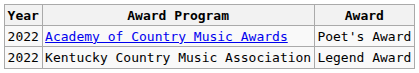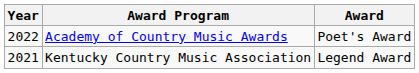 <table class="wikitable">
 <tr>
 <th>Year</th>
 <th>Award Program</th>
 <th>Award</th>
 </tr>
 <tr>
 <td>2022</td>
 <td><a href='#'>Academy of Country Music Awards</a></td>
 <td>Poet's Award</td>
 </tr>
 <tr>
-<td>2022</td>
+<td>2021</td>
 <td>Kentucky Country Music Association</td>
 <td>Legend Award</td>
 </tr>
 </table>
